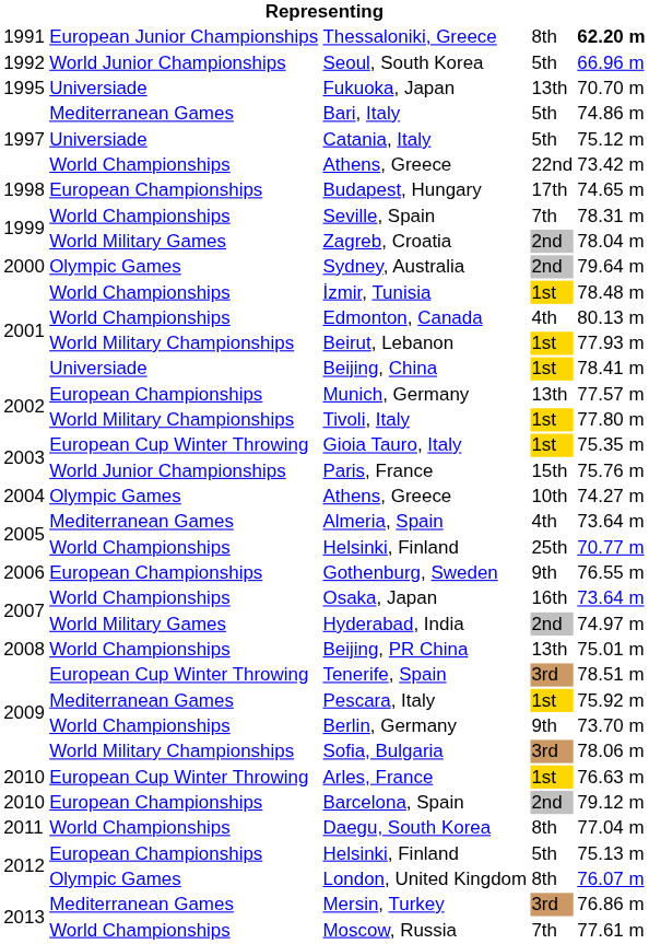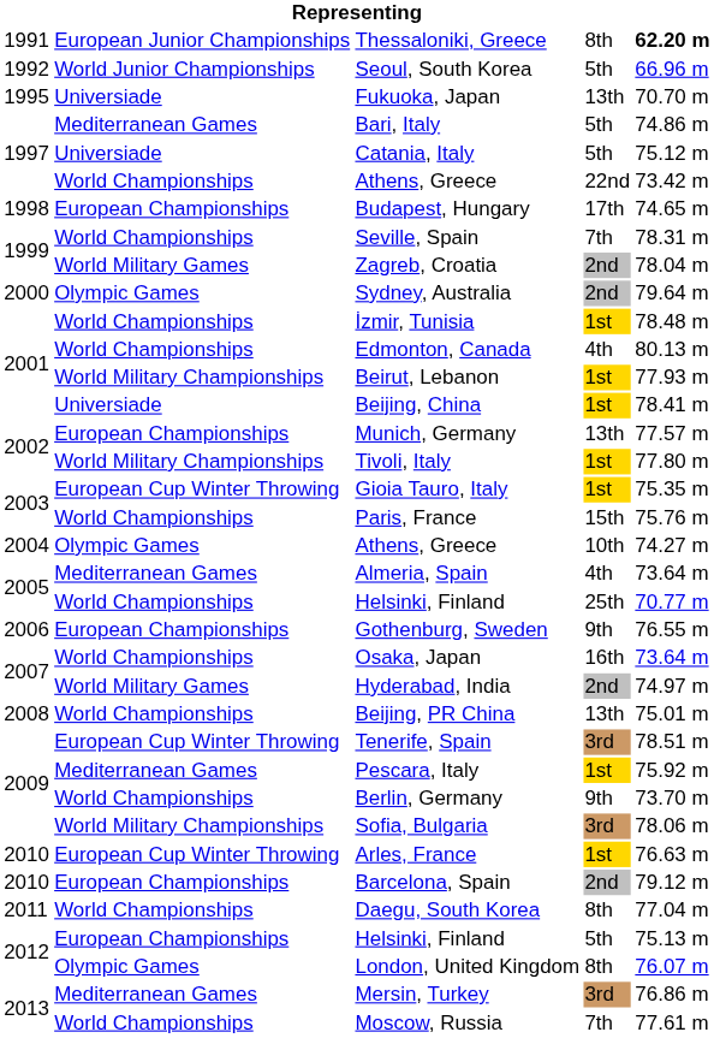 <table>
 <tr>
 <th colspan="6">Representing </th>
 </tr>
 <tr>
 <td>1991</td>
 <td align=left><a href='#'>European Junior Championships</a></td>
 <td align=left><a href='#'>Thessaloniki, Greece</a></td>
 <td>8th</td>
 <td><strong>62.20 m</strong></td>
 </tr>
 <tr>
 <td>1992</td>
 <td align=left><a href='#'>World Junior Championships</a></td>
 <td align=left><a href='#'>Seoul</a>, South Korea</td>
 <td>5th</td>
 <td><a href='#'>66.96 m</a> </td>
 </tr>
 <tr>
 <td>1995</td>
 <td align=left><a href='#'>Universiade</a></td>
 <td align=left><a href='#'>Fukuoka</a>, Japan</td>
 <td>13th</td>
 <td>70.70 m</td>
 </tr>
 <tr>
 <td rowspan=3>1997</td>
 <td align=left><a href='#'>Mediterranean Games</a></td>
 <td align=left><a href='#'>Bari</a>, <a href='#'>Italy</a></td>
 <td>5th</td>
 <td>74.86 m</td>
 </tr>
 <tr>
 <td align=left><a href='#'>Universiade</a></td>
 <td align=left><a href='#'>Catania</a>, <a href='#'>Italy</a></td>
 <td>5th</td>
 <td>75.12 m</td>
 </tr>
 <tr>
 <td align=left><a href='#'>World Championships</a></td>
 <td align=left><a href='#'>Athens</a>, Greece</td>
 <td>22nd</td>
 <td>73.42 m</td>
 </tr>
 <tr>
 <td>1998</td>
 <td align=left><a href='#'>European Championships</a></td>
 <td align=left><a href='#'>Budapest</a>, Hungary</td>
 <td>17th</td>
 <td>74.65 m</td>
 </tr>
 <tr>
 <td rowspan=2>1999</td>
 <td align=left><a href='#'>World Championships</a></td>
 <td align=left><a href='#'>Seville</a>, Spain</td>
 <td>7th</td>
 <td>78.31 m</td>
 </tr>
 <tr>
 <td align=left><a href='#'>World Military Games</a></td>
 <td align=left><a href='#'>Zagreb</a>, Croatia</td>
 <td bgcolor="silver">2nd</td>
 <td>78.04 m</td>
 </tr>
 <tr>
 <td>2000</td>
 <td align=left><a href='#'>Olympic Games</a></td>
 <td align=left><a href='#'>Sydney</a>, Australia</td>
 <td bgcolor="silver">2nd</td>
 <td>79.64 m </td>
 </tr>
 <tr>
 <td rowspan=4>2001</td>
 <td align=left><a href='#'>World Championships</a></td>
 <td align=left><a href='#'>İzmir</a>, <a href='#'>Tunisia</a></td>
 <td bgcolor=gold>1st</td>
 <td>78.48 m</td>
 </tr>
 <tr>
 <td align=left><a href='#'>World Championships</a></td>
 <td align=left><a href='#'>Edmonton</a>, <a href='#'>Canada</a></td>
 <td>4th</td>
 <td>80.13 m</td>
 </tr>
 <tr>
 <td align=left><a href='#'>World Military Championships</a></td>
 <td align=left><a href='#'>Beirut</a>, Lebanon</td>
 <td bgcolor=gold>1st</td>
 <td>77.93 m</td>
 </tr>
 <tr>
 <td align=left><a href='#'>Universiade</a></td>
 <td align=left><a href='#'>Beijing</a>, <a href='#'>China</a></td>
 <td bgcolor="gold">1st</td>
 <td>78.41 m</td>
 </tr>
 <tr>
 <td rowspan=2>2002</td>
 <td align=left><a href='#'>European Championships</a></td>
 <td align=left><a href='#'>Munich</a>, Germany</td>
 <td>13th</td>
 <td>77.57 m</td>
 </tr>
 <tr>
 <td align=left><a href='#'>World Military Championships</a></td>
 <td align=left><a href='#'>Tivoli</a>, <a href='#'>Italy</a></td>
 <td bgcolor=gold>1st</td>
 <td>77.80 m</td>
 </tr>
 <tr>
 <td rowspan=2>2003</td>
 <td align=left><a href='#'>European Cup Winter Throwing</a></td>
 <td align=left><a href='#'>Gioia Tauro</a>, <a href='#'>Italy</a></td>
 <td bgcolor=gold>1st</td>
 <td>75.35 m</td>
 </tr>
 <tr>
-<td align=left><a href='#'>World Junior Championships</a></td>
+<td align=left><a href='#'>World Championships</a></td>
 <td align=left><a href='#'>Paris</a>, France</td>
 <td>15th</td>
 <td>75.76 m</td>
 </tr>
 <tr>
 <td>2004</td>
 <td align=left><a href='#'>Olympic Games</a></td>
 <td align=left><a href='#'>Athens</a>, Greece</td>
 <td>10th</td>
 <td>74.27 m</td>
 </tr>
 <tr>
 <td rowspan=2>2005</td>
 <td align=left><a href='#'>Mediterranean Games</a></td>
 <td align=left><a href='#'>Almeria</a>, <a href='#'>Spain</a></td>
 <td>4th</td>
 <td>73.64 m</td>
 </tr>
 <tr>
 <td align=left><a href='#'>World Championships</a></td>
 <td align=left><a href='#'>Helsinki</a>, Finland</td>
 <td>25th</td>
 <td><a href='#'>70.77 m</a></td>
 </tr>
 <tr>
 <td>2006</td>
 <td align=left><a href='#'>European Championships</a></td>
 <td align=left><a href='#'>Gothenburg</a>, <a href='#'>Sweden</a></td>
 <td>9th</td>
 <td>76.55 m</td>
 </tr>
 <tr>
 <td rowspan=2>2007</td>
 <td align=left><a href='#'>World Championships</a></td>
 <td align=left><a href='#'>Osaka</a>, Japan</td>
 <td>16th</td>
 <td><a href='#'>73.64 m</a></td>
 </tr>
 <tr>
 <td align=left><a href='#'>World Military Games</a></td>
 <td align=left><a href='#'>Hyderabad</a>, India</td>
 <td bgcolor="silver">2nd</td>
 <td>74.97 m</td>
 </tr>
 <tr>
 <td>2008</td>
 <td align=left><a href='#'>World Championships</a></td>
 <td align=left><a href='#'>Beijing</a>, <a href='#'>PR China</a></td>
 <td>13th</td>
 <td>75.01 m</td>
 </tr>
 <tr>
 <td rowspan=4>2009</td>
 <td align=left><a href='#'>European Cup Winter Throwing</a></td>
 <td align=left><a href='#'>Tenerife</a>, <a href='#'>Spain</a></td>
 <td bgcolor=cc9966>3rd</td>
 <td>78.51 m</td>
 </tr>
 <tr>
 <td align=left><a href='#'>Mediterranean Games</a></td>
 <td align=left><a href='#'>Pescara</a>, Italy</td>
 <td bgcolor="gold">1st</td>
 <td>75.92 m</td>
 </tr>
 <tr>
 <td align=left><a href='#'>World Championships</a></td>
 <td align=left><a href='#'>Berlin</a>, Germany</td>
 <td>9th</td>
 <td>73.70 m</td>
 </tr>
 <tr>
 <td align=left><a href='#'>World Military Championships</a></td>
 <td align=left><a href='#'>Sofia, Bulgaria</a></td>
 <td bgcolor=cc9966>3rd</td>
 <td>78.06 m</td>
 </tr>
 <tr>
 <td>2010</td>
 <td align=left><a href='#'>European Cup Winter Throwing</a></td>
 <td align=left><a href='#'>Arles, France</a></td>
 <td bgcolor="gold">1st</td>
 <td>76.63 m</td>
 </tr>
 <tr>
 <td>2010</td>
 <td align=left><a href='#'>European Championships</a></td>
 <td align=left><a href='#'>Barcelona</a>, Spain</td>
 <td bgcolor="silver">2nd</td>
 <td>79.12 m </td>
 </tr>
 <tr>
 <td>2011</td>
 <td align=left><a href='#'>World Championships</a></td>
 <td align=left><a href='#'>Daegu, South Korea</a></td>
 <td>8th</td>
 <td>77.04 m</td>
 </tr>
 <tr>
 <td rowspan=2>2012</td>
 <td align=left><a href='#'>European Championships</a></td>
 <td align=left><a href='#'>Helsinki</a>, Finland</td>
 <td>5th</td>
 <td>75.13 m</td>
 </tr>
 <tr>
 <td align=left><a href='#'>Olympic Games</a></td>
 <td align=left><a href='#'>London</a>, United Kingdom</td>
 <td>8th</td>
 <td><a href='#'>76.07 m</a></td>
 </tr>
 <tr>
 <td rowspan=2>2013</td>
 <td align=left><a href='#'>Mediterranean Games</a></td>
 <td align=left><a href='#'>Mersin</a>, <a href='#'>Turkey</a></td>
 <td bgcolor=cc9966>3rd</td>
 <td>76.86 m</td>
 </tr>
 <tr>
 <td align=left><a href='#'>World Championships</a></td>
 <td align=left><a href='#'>Moscow</a>, Russia</td>
 <td>7th</td>
 <td>77.61 m</td>
 </tr>
 </table>
